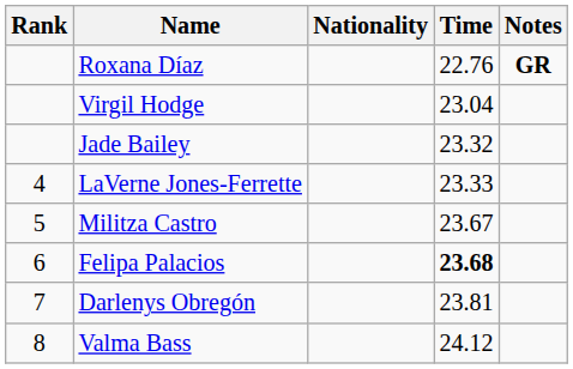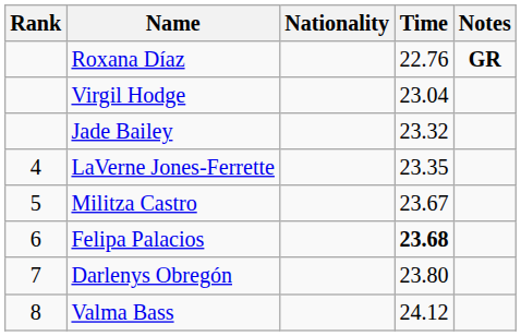 <table class="wikitable sortable" style="text-align:center;font-size:95%">
 <tr>
 <th>Rank</th>
 <th>Name</th>
 <th>Nationality</th>
 <th>Time</th>
 <th>Notes</th>
 </tr>
 <tr>
 <td></td>
 <td align=left><a href='#'>Roxana Díaz</a></td>
 <td align=left></td>
 <td>22.76</td>
 <td><strong>GR</strong></td>
 </tr>
 <tr>
 <td></td>
 <td align=left><a href='#'>Virgil Hodge</a></td>
 <td align=left></td>
 <td>23.04</td>
 <td></td>
 </tr>
 <tr>
 <td></td>
 <td align=left><a href='#'>Jade Bailey</a></td>
 <td align=left></td>
 <td>23.32</td>
 <td></td>
 </tr>
 <tr>
 <td>4</td>
 <td align=left><a href='#'>LaVerne Jones-Ferrette</a></td>
 <td align=left></td>
-<td>23.33</td>
+<td>23.35</td>
 <td></td>
 </tr>
 <tr>
 <td>5</td>
 <td align=left><a href='#'>Militza Castro</a></td>
 <td align=left></td>
 <td>23.67</td>
 <td></td>
 </tr>
 <tr>
 <td>6</td>
 <td align=left><a href='#'>Felipa Palacios</a></td>
 <td align=left></td>
 <td><strong>23.68</strong></td>
 <td></td>
 </tr>
 <tr>
 <td>7</td>
 <td align=left><a href='#'>Darlenys Obregón</a></td>
 <td align=left></td>
-<td>23.81</td>
+<td>23.80</td>
 <td></td>
 </tr>
 <tr>
 <td>8</td>
 <td align=left><a href='#'>Valma Bass</a></td>
 <td align=left></td>
 <td>24.12</td>
 <td></td>
 </tr>
 </table>
